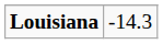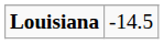 <table class="wikitable">
 <tr align="center">
 </tr>
 <tr align="center">
 <td><strong>Louisiana</strong></td>
-<td>-14.3</td>
+<td>-14.5</td>
 </tr>
 </table>
